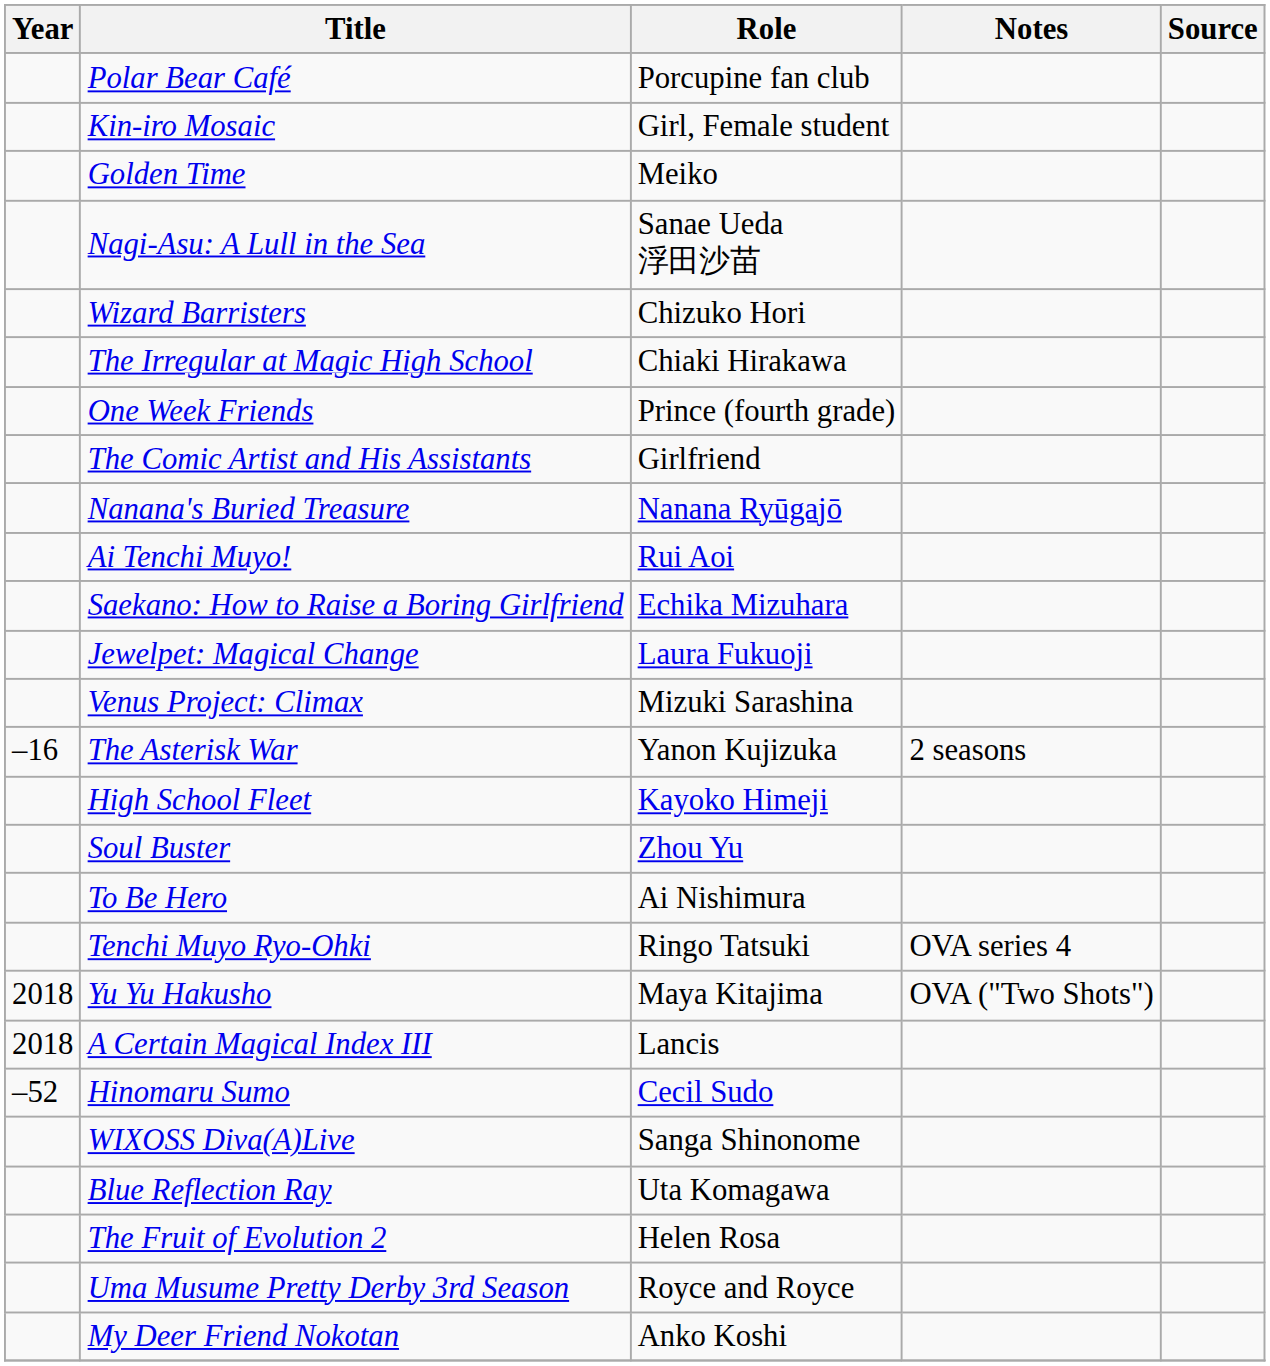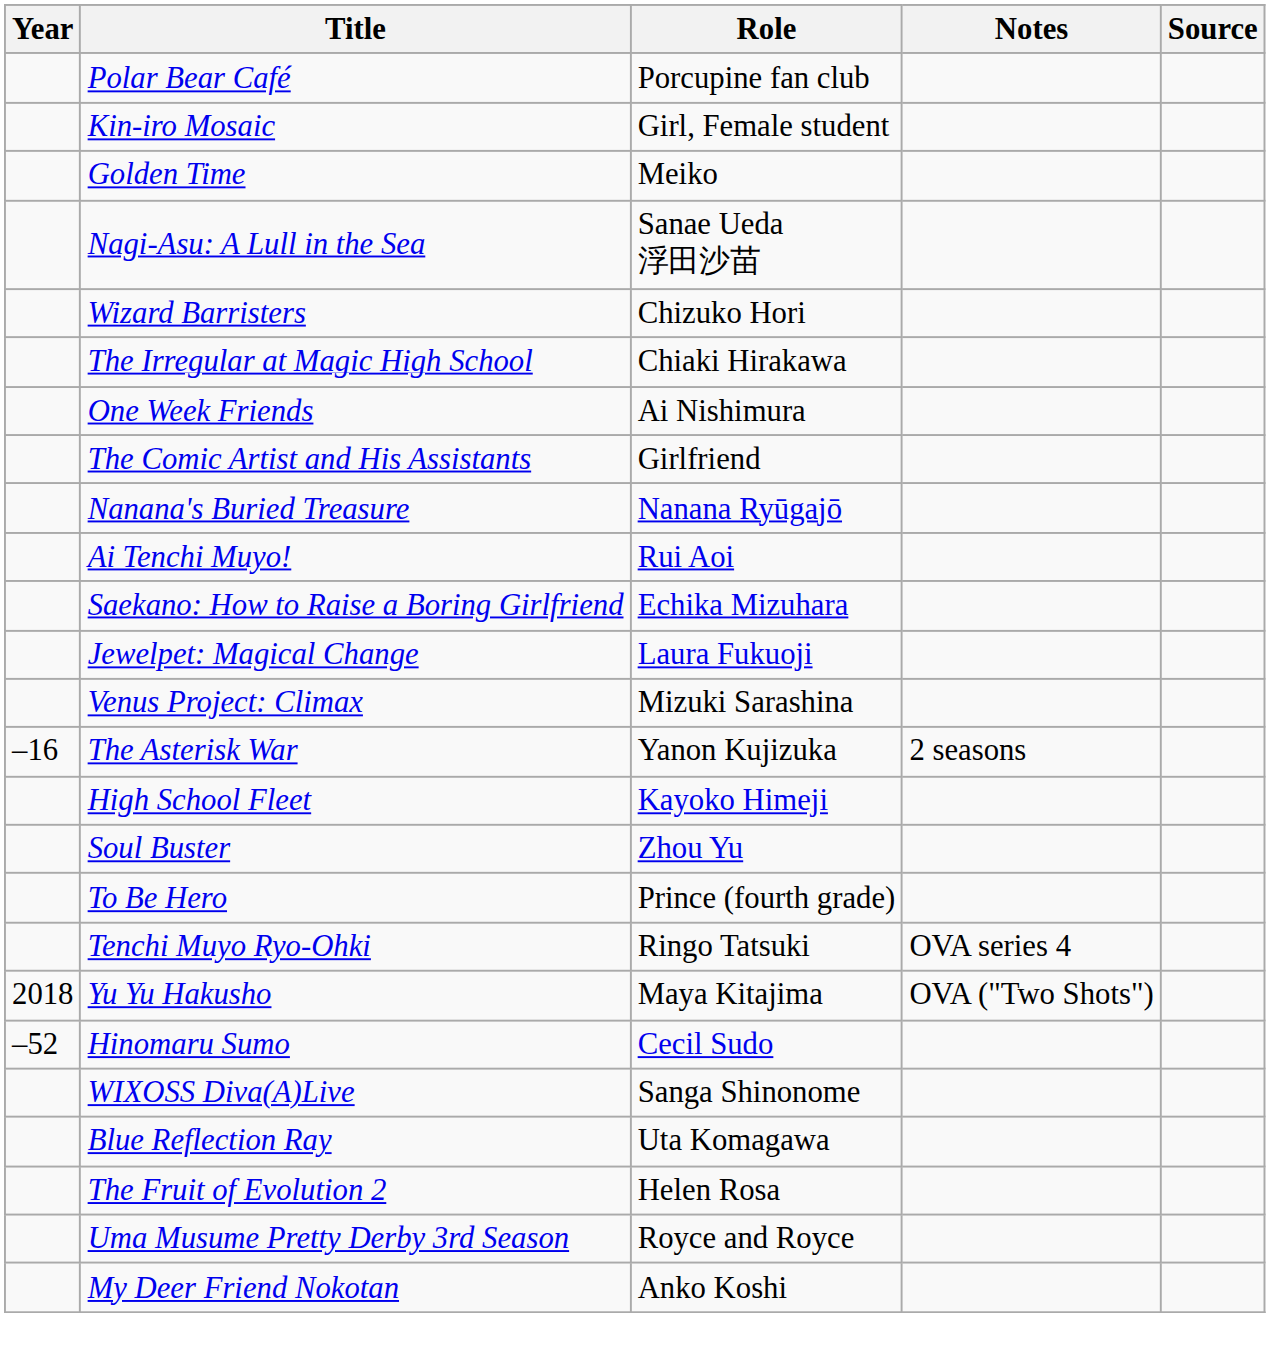 <table class="wikitable sortable plainrowheaders">
 <tr>
 <th>Year</th>
 <th>Title</th>
 <th>Role</th>
 <th class="unsortable">Notes</th>
 <th class="unsortable">Source</th>
 </tr>
 <tr>
 <td></td>
 <td><em><a href='#'>Polar Bear Café</a></em></td>
 <td>Porcupine fan club</td>
 <td></td>
 <td></td>
 </tr>
 <tr>
 <td></td>
 <td><em><a href='#'>Kin-iro Mosaic</a></em></td>
 <td>Girl, Female student</td>
 <td></td>
 <td></td>
 </tr>
 <tr>
 <td></td>
 <td><em><a href='#'>Golden Time</a></em></td>
 <td>Meiko</td>
 <td></td>
 <td></td>
 </tr>
 <tr>
 <td></td>
 <td><em><a href='#'>Nagi-Asu: A Lull in the Sea</a></em></td>
 <td>Sanae Ueda<br>浮田沙苗</td>
 <td></td>
 <td></td>
 </tr>
 <tr>
 <td></td>
 <td><em><a href='#'>Wizard Barristers</a></em></td>
 <td>Chizuko Hori</td>
 <td></td>
 <td></td>
 </tr>
 <tr>
 <td></td>
 <td><em><a href='#'>The Irregular at Magic High School</a></em></td>
 <td>Chiaki Hirakawa</td>
 <td></td>
 <td></td>
 </tr>
 <tr>
 <td></td>
 <td><em><a href='#'>One Week Friends</a></em></td>
-<td>Prince (fourth grade)</td>
+<td>Ai Nishimura</td>
 <td></td>
 <td></td>
 </tr>
 <tr>
 <td></td>
 <td><em><a href='#'>The Comic Artist and His Assistants</a></em></td>
 <td>Girlfriend</td>
 <td></td>
 <td></td>
 </tr>
 <tr>
 <td></td>
 <td><em><a href='#'>Nanana's Buried Treasure</a></em></td>
 <td><a href='#'>Nanana Ryūgajō</a></td>
 <td></td>
 <td></td>
 </tr>
 <tr>
 <td></td>
 <td><em><a href='#'>Ai Tenchi Muyo!</a></em></td>
 <td><a href='#'>Rui Aoi</a></td>
 <td></td>
 <td></td>
 </tr>
 <tr>
 <td></td>
 <td><em><a href='#'>Saekano: How to Raise a Boring Girlfriend</a></em></td>
 <td><a href='#'>Echika Mizuhara</a></td>
 <td></td>
 <td></td>
 </tr>
 <tr>
 <td></td>
 <td><em><a href='#'>Jewelpet: Magical Change</a></em></td>
 <td><a href='#'>Laura Fukuoji</a></td>
 <td></td>
 <td></td>
 </tr>
 <tr>
 <td></td>
 <td><em><a href='#'>Venus Project: Climax</a></em></td>
 <td>Mizuki Sarashina</td>
 <td></td>
 <td></td>
 </tr>
 <tr>
 <td>–16</td>
 <td><em><a href='#'>The Asterisk War</a></em></td>
 <td>Yanon Kujizuka</td>
 <td>2 seasons</td>
 <td></td>
 </tr>
 <tr>
 <td></td>
 <td><em><a href='#'>High School Fleet</a></em></td>
 <td><a href='#'>Kayoko Himeji</a></td>
 <td></td>
 <td></td>
 </tr>
 <tr>
 <td></td>
 <td><em><a href='#'>Soul Buster</a></em></td>
 <td><a href='#'>Zhou Yu</a></td>
 <td></td>
 <td></td>
 </tr>
 <tr>
 <td></td>
 <td><em><a href='#'>To Be Hero</a></em></td>
-<td>Ai Nishimura</td>
+<td>Prince (fourth grade)</td>
 <td></td>
 <td></td>
 </tr>
 <tr>
 <td></td>
 <td><em><a href='#'>Tenchi Muyo Ryo-Ohki</a></em></td>
 <td>Ringo Tatsuki</td>
 <td>OVA series 4</td>
 <td></td>
 </tr>
 <tr>
 <td>2018</td>
 <td><em><a href='#'>Yu Yu Hakusho</a></em></td>
 <td>Maya Kitajima</td>
 <td>OVA ("Two Shots")</td>
-<td></td>
-</tr>
-<tr>
-<td>2018</td>
-<td><em><a href='#'>A Certain Magical Index III</a></em></td>
-<td>Lancis</td>
-<td></td>
 <td></td>
 </tr>
 <tr>
 <td>–52</td>
 <td><em><a href='#'>Hinomaru Sumo</a></em></td>
 <td><a href='#'>Cecil Sudo</a></td>
 <td></td>
 <td></td>
 </tr>
 <tr>
 <td></td>
 <td><em><a href='#'>WIXOSS Diva(A)Live</a></em></td>
 <td>Sanga Shinonome</td>
 <td></td>
 <td></td>
 </tr>
 <tr>
 <td></td>
 <td><em><a href='#'>Blue Reflection Ray</a></em></td>
 <td>Uta Komagawa</td>
 <td></td>
 <td></td>
 </tr>
 <tr>
 <td></td>
 <td><em><a href='#'>The Fruit of Evolution 2</a></em></td>
 <td>Helen Rosa</td>
 <td></td>
 <td></td>
 </tr>
 <tr>
 <td></td>
 <td><em><a href='#'>Uma Musume Pretty Derby 3rd Season</a></em></td>
 <td>Royce and Royce</td>
 <td></td>
 <td></td>
 </tr>
 <tr>
 <td></td>
 <td><em><a href='#'>My Deer Friend Nokotan</a></em></td>
 <td>Anko Koshi</td>
 <td></td>
 <td></td>
 </tr>
 <tr>
 </tr>
 </table>
